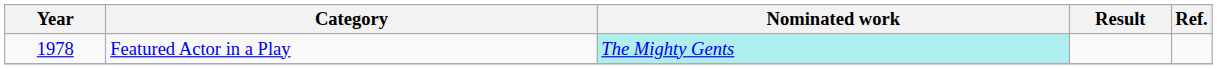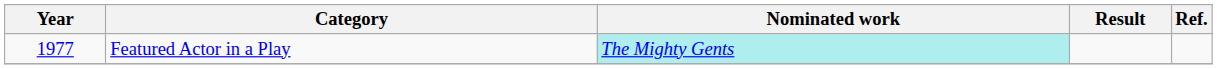 <table class=wikitable>
 <tr>
 <th scope="col" style="width:5em;">Year</th>
 <th scope="col" style="width:26em;">Category</th>
 <th scope="col" style="width:25em;">Nominated work</th>
 <th scope="col" style="width:5em;">Result</th>
 <th>Ref.</th>
 </tr>
 <tr>
-<td style="text-align:center;"><a href='#'>1978</a></td>
+<td style="text-align:center;"><a href='#'>1977</a></td>
 <td><a href='#'>Featured Actor in a Play</a></td>
 <td style="background: paleturquoise;"><em><a href='#'>The Mighty Gents</a></em></td>
 <td></td>
 <td style="text-align:center;"></td>
 </tr>
 <tr>
 </tr>
 </table>
